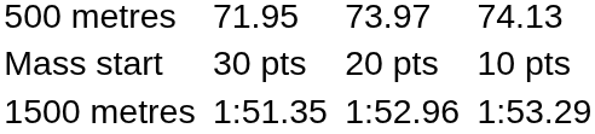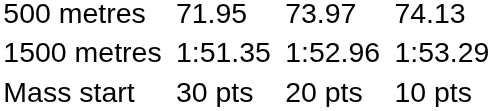 <table>
 <tr>
 <td>500 metres<br></td>
 <td></td>
 <td>71.95</td>
 <td></td>
 <td>73.97</td>
 <td></td>
 <td>74.13</td>
 </tr>
 <tr>
+<td>1500 metres<br></td>
+<td></td>
+<td>1:51.35</td>
+<td></td>
+<td>1:52.96</td>
+<td></td>
+<td>1:53.29</td>
+</tr>
+<tr>
 <td>Mass start<br></td>
 <td></td>
 <td>30 pts</td>
 <td></td>
 <td>20 pts</td>
 <td></td>
 <td>10 pts</td>
 </tr>
-<tr>
-<td>1500 metres<br></td>
-<td></td>
-<td>1:51.35</td>
-<td></td>
-<td>1:52.96</td>
-<td></td>
-<td>1:53.29</td>
-</tr>
 </table>
